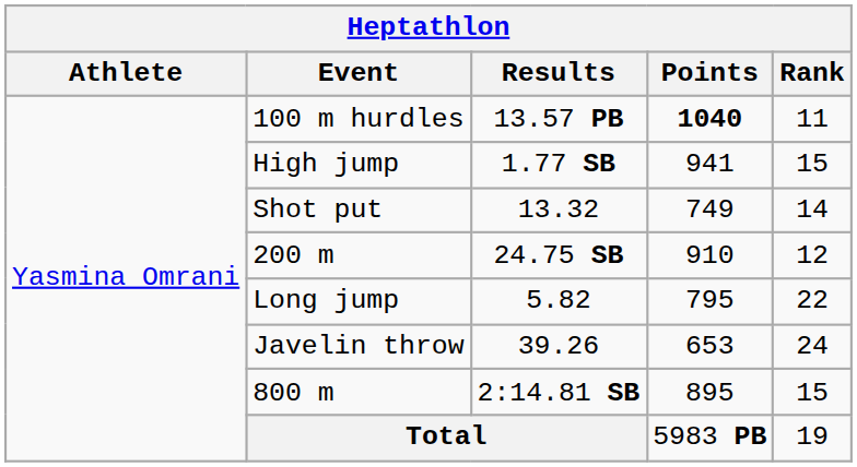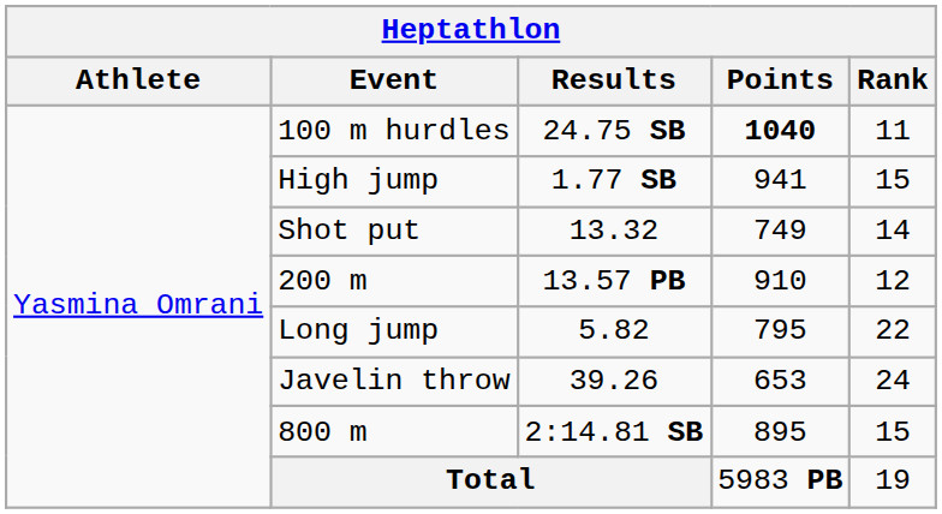 <table class=wikitable style="font-size:90%;">
 <tr>
 <th colspan="5"><a href='#'>Heptathlon</a></th>
 </tr>
 <tr>
 <th>Athlete</th>
 <th>Event</th>
 <th>Results</th>
 <th>Points</th>
 <th>Rank</th>
 </tr>
 <tr>
 <td rowspan="8"><a href='#'>Yasmina Omrani</a></td>
 <td>100 m hurdles</td>
-<td align=center>13.57 <strong>PB</strong></td>
+<td align=center>24.75 <strong>SB</strong></td>
 <td align=center><strong>1040</strong></td>
 <td align=center>11</td>
 </tr>
 <tr>
 <td>High jump</td>
 <td align=center>1.77 <strong>SB</strong></td>
 <td align=center>941</td>
 <td align=center>15</td>
 </tr>
 <tr>
 <td>Shot put</td>
 <td align=center>13.32</td>
 <td align=center>749</td>
 <td align=center>14</td>
 </tr>
 <tr>
 <td>200 m</td>
-<td align=center>24.75 <strong>SB</strong></td>
+<td align=center>13.57 <strong>PB</strong></td>
 <td align=center>910</td>
 <td align=center>12</td>
 </tr>
 <tr>
 <td>Long jump</td>
 <td align=center>5.82</td>
 <td align=center>795</td>
 <td align=center>22</td>
 </tr>
 <tr>
 <td>Javelin throw</td>
 <td align=center>39.26</td>
 <td align=center>653</td>
 <td align=center>24</td>
 </tr>
 <tr>
 <td>800 m</td>
 <td align=center>2:14.81 <strong>SB</strong></td>
 <td align=center>895</td>
 <td align=center>15</td>
 </tr>
 <tr>
 <th colspan="2"><strong>Total</strong></th>
 <td align=center>5983 <strong>PB</strong></td>
 <td align=center>19</td>
 </tr>
 </table>
